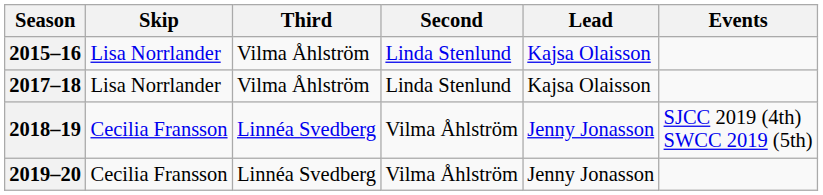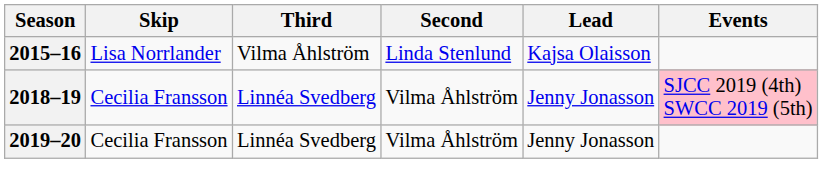 <table class="wikitable">
 <tr>
 <th scope="col">Season</th>
 <th scope="col">Skip</th>
 <th scope="col">Third</th>
 <th scope="col">Second</th>
 <th scope="col">Lead</th>
 <th scope="col">Events</th>
 </tr>
 <tr>
 <th scope="row">2015–16</th>
 <td><a href='#'>Lisa Norrlander</a></td>
 <td>Vilma Åhlström</td>
 <td><a href='#'>Linda Stenlund</a></td>
 <td><a href='#'>Kajsa Olaisson</a></td>
 <td></td>
 </tr>
 <tr>
-<th scope="row">2017–18</th>
-<td>Lisa Norrlander</td>
-<td>Vilma Åhlström</td>
-<td>Linda Stenlund</td>
-<td>Kajsa Olaisson</td>
-<td></td>
-</tr>
-<tr>
 <th scope="row">2018–19</th>
 <td><a href='#'>Cecilia Fransson</a></td>
 <td><a href='#'>Linnéa Svedberg</a></td>
 <td>Vilma Åhlström</td>
 <td><a href='#'>Jenny Jonasson</a></td>
-<td><a href='#'>SJCC</a> 2019 (4th)<br><a href='#'>SWCC 2019</a> (5th)</td>
+<td style="background: pink;"><a href='#'>SJCC</a> 2019 (4th)<br><a href='#'>SWCC 2019</a> (5th)</td>
 </tr>
 <tr>
 <th scope="row">2019–20</th>
 <td>Cecilia Fransson</td>
 <td>Linnéa Svedberg</td>
 <td>Vilma Åhlström</td>
 <td>Jenny Jonasson</td>
 <td></td>
 </tr>
 </table>
